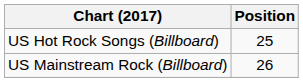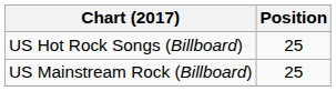 <table class="wikitable plainrowheaders" style="text-align:center">
 <tr>
 <th>Chart (2017)</th>
 <th>Position</th>
 </tr>
 <tr>
 <td align="left">US Hot Rock Songs (<em>Billboard</em>)</td>
 <td>25</td>
 </tr>
 <tr>
 <td align="left">US Mainstream Rock (<em>Billboard</em>)</td>
-<td>26</td>
+<td>25</td>
 </tr>
 <tr>
 </tr>
 </table>
